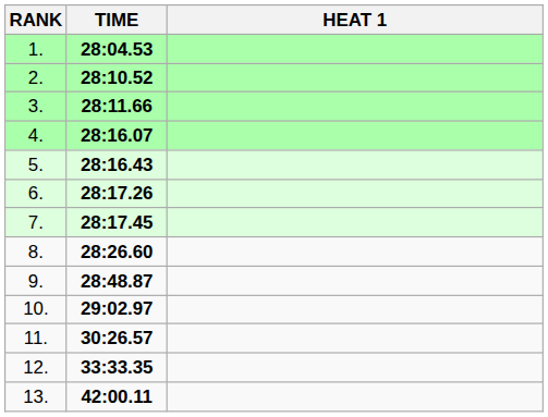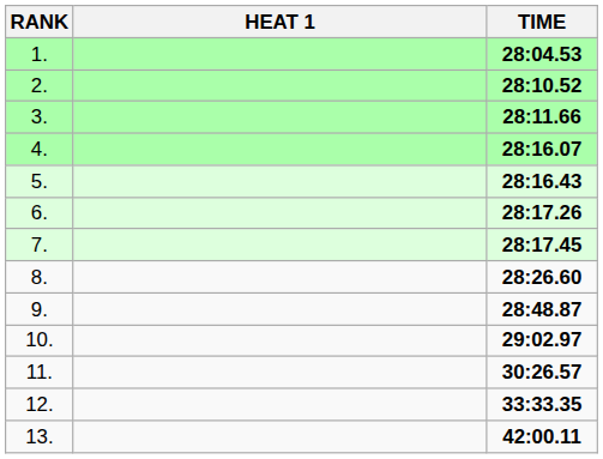 <table class="wikitable" style="border-collapse: collapse; font-size: 90%;">
 <tr>
 <th>RANK</th>
+<th style="width: 20em">HEAT 1</th>
 <th style="width: 5em">TIME</th>
-<th style="width: 20em">HEAT 1</th>
 </tr>
 <tr bgcolor=#AAFFAA>
 <td align="center">1.</td>
+<td></td>
 <td align="center"><strong>28:04.53 </strong></td>
-<td></td>
 </tr>
 <tr bgcolor=#AAFFAA>
 <td align="center">2.</td>
+<td></td>
 <td align="center"><strong>28:10.52 </strong></td>
-<td></td>
 </tr>
 <tr bgcolor=#AAFFAA>
 <td align="center">3.</td>
+<td></td>
 <td align="center"><strong>28:11.66 </strong></td>
-<td></td>
 </tr>
 <tr bgcolor=#AAFFAA>
 <td align="center">4.</td>
+<td></td>
 <td align="center"><strong>28:16.07 </strong></td>
-<td></td>
 </tr>
 <tr bgcolor=#ddffdd>
 <td align="center">5.</td>
+<td></td>
 <td align="center"><strong>28:16.43 </strong></td>
-<td></td>
 </tr>
 <tr bgcolor=#ddffdd>
 <td align="center">6.</td>
+<td></td>
 <td align="center"><strong>28:17.26 </strong></td>
-<td></td>
 </tr>
 <tr bgcolor=#ddffdd>
 <td align="center">7.</td>
+<td></td>
 <td align="center"><strong>28:17.45 </strong></td>
-<td></td>
 </tr>
 <tr>
 <td align="center">8.</td>
+<td></td>
 <td align="center"><strong>28:26.60   </strong></td>
-<td></td>
 </tr>
 <tr>
 <td align="center">9.</td>
+<td></td>
 <td align="center"><strong>28:48.87   </strong></td>
-<td></td>
 </tr>
 <tr>
 <td align="center">10.</td>
+<td></td>
 <td align="center"><strong>29:02.97   </strong></td>
-<td></td>
 </tr>
 <tr>
 <td align="center">11.</td>
+<td></td>
 <td align="center"><strong>30:26.57   </strong></td>
-<td></td>
 </tr>
 <tr>
 <td align="center">12.</td>
+<td></td>
 <td align="center"><strong>33:33.35   </strong></td>
-<td></td>
 </tr>
 <tr>
 <td align="center">13.</td>
+<td></td>
 <td align="center"><strong>42:00.11   </strong></td>
-<td></td>
 </tr>
 </table>
